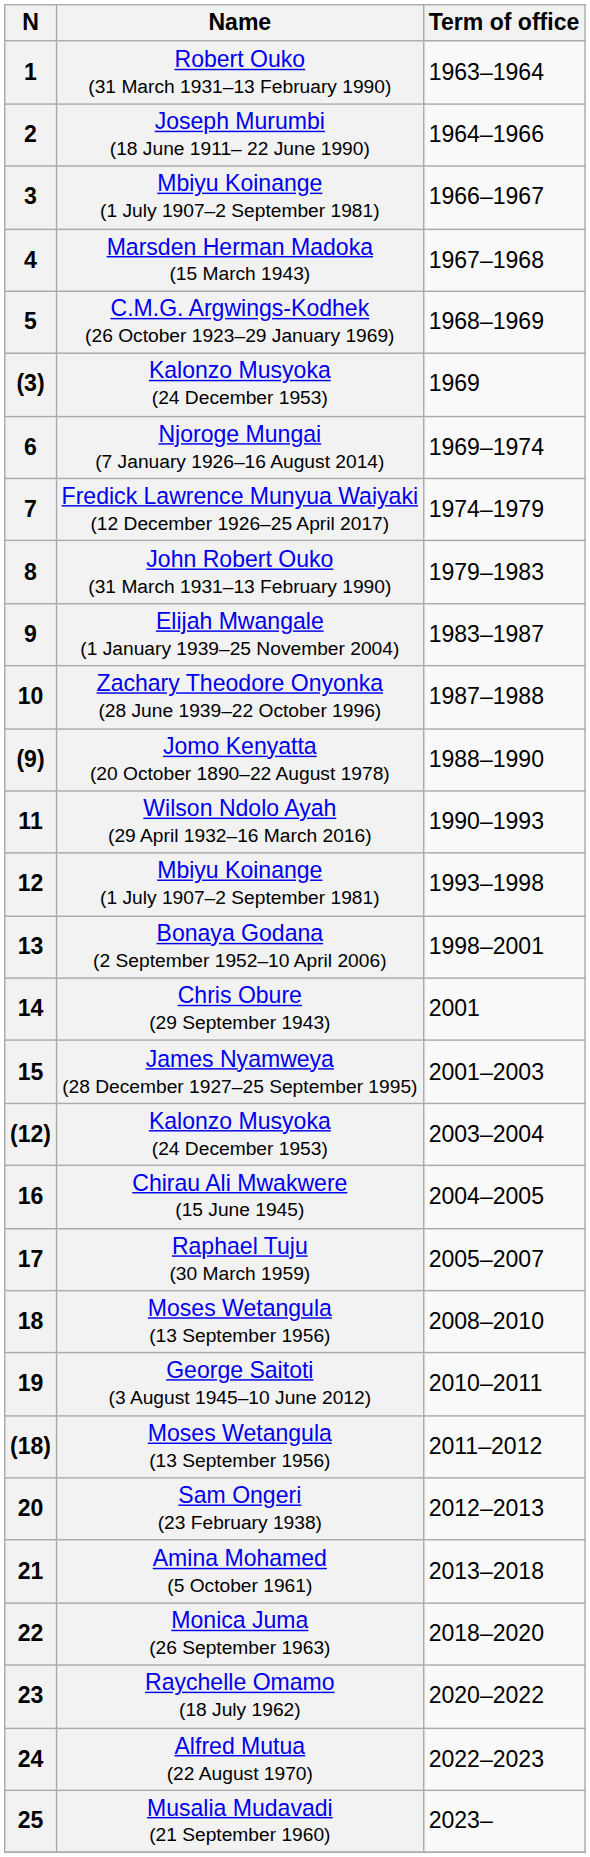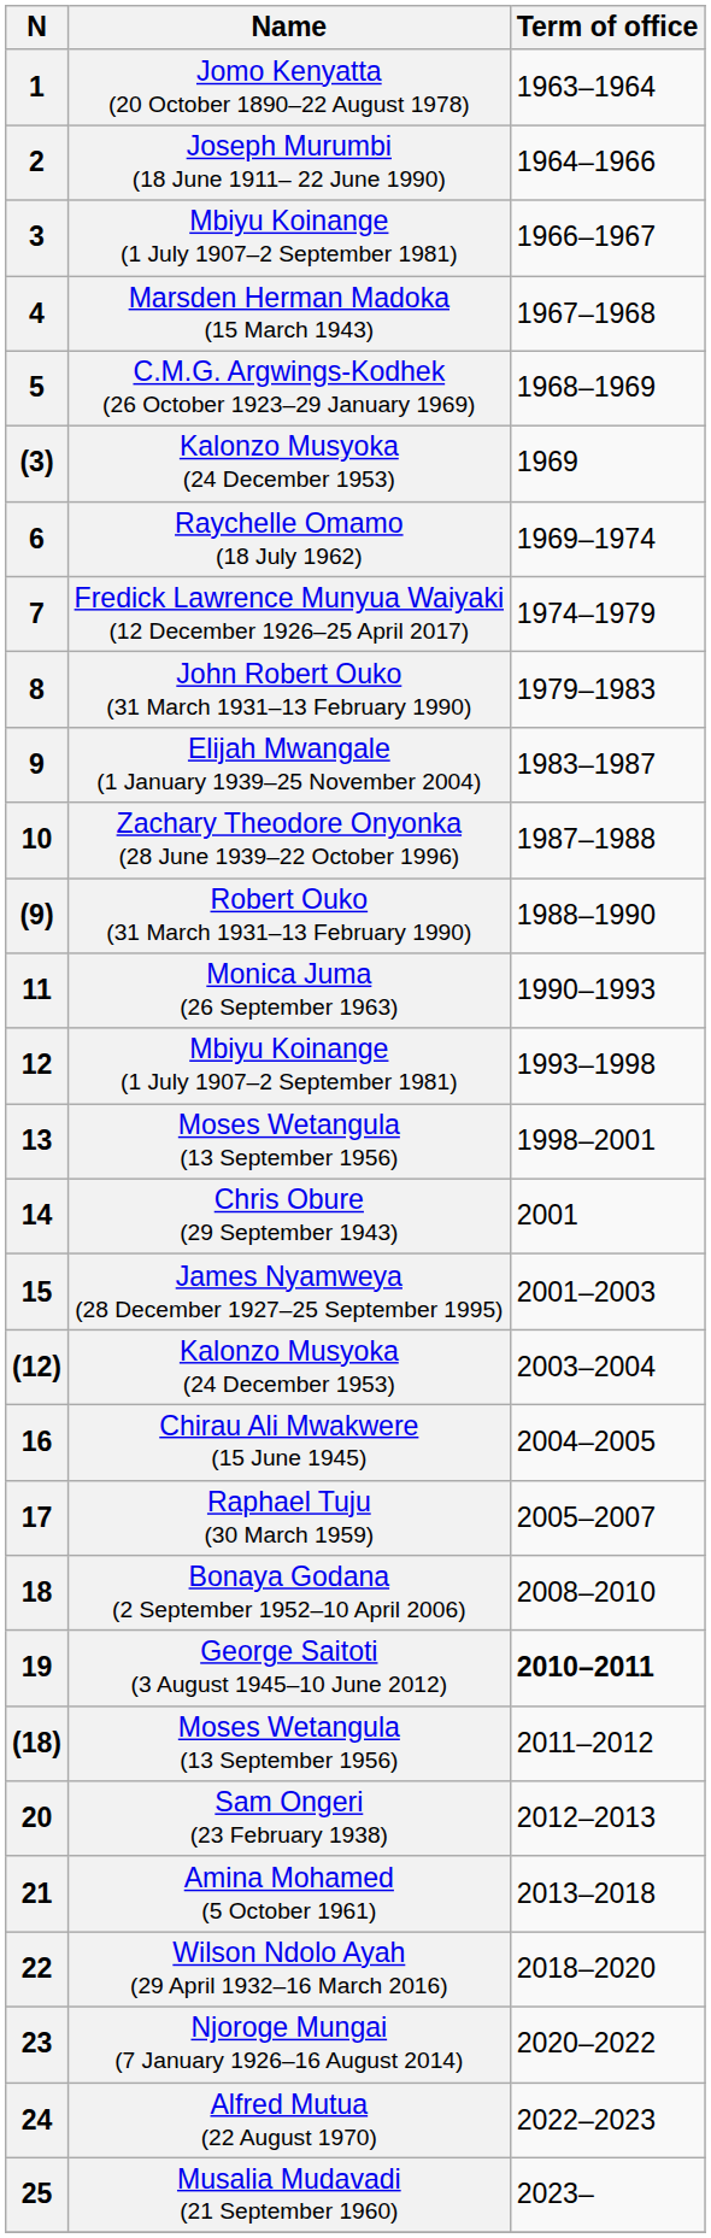 <table class="wikitable">
 <tr>
 <th>N</th>
 <th>Name</th>
 <th>Term of office</th>
 </tr>
 <tr>
 <th>1</th>
-<th align="center" scope="row" style="font-weight:normal;"><a href='#'>Robert Ouko</a><br><small>(31 March 1931–13 February 1990)</small></th>
+<th align="center" scope="row" style="font-weight:normal;"><a href='#'>Jomo Kenyatta</a><br><small>(20 October 1890–22 August 1978)</small></th>
 <td>1963–1964</td>
 </tr>
 <tr>
 <th>2</th>
 <th align="center" scope="row" style="font-weight:normal;"><a href='#'>Joseph Murumbi</a><br><small>(18 June 1911– 22 June 1990)</small></th>
 <td>1964–1966</td>
 </tr>
 <tr>
 <th>3</th>
 <th align="center" scope="row" style="font-weight:normal;"><a href='#'>Mbiyu Koinange</a><br><small>(1 July 1907–2 September 1981)</small></th>
 <td>1966–1967</td>
 </tr>
 <tr>
 <th>4</th>
 <th align="center" scope="row" style="font-weight:normal;"><a href='#'>Marsden Herman Madoka</a><br><small>(15 March 1943)</small></th>
 <td>1967–1968</td>
 </tr>
 <tr>
 <th>5</th>
 <th align="center" scope="row" style="font-weight:normal;"><a href='#'>C.M.G. Argwings-Kodhek</a><br><small>(26 October 1923–29 January 1969)</small></th>
 <td>1968–1969</td>
 </tr>
 <tr>
 <th>(3)</th>
 <th align="center" scope="row" style="font-weight:normal;"><a href='#'>Kalonzo Musyoka</a><br><small>(24 December 1953)</small></th>
 <td>1969</td>
 </tr>
 <tr>
 <th>6</th>
-<th align="center" scope="row" style="font-weight:normal;"><a href='#'>Njoroge Mungai</a><br><small>(7 January 1926–16 August 2014)</small></th>
+<th align="center" scope="row" style="font-weight:normal;"><a href='#'>Raychelle Omamo</a><br><small>(18 July 1962)</small></th>
 <td>1969–1974</td>
 </tr>
 <tr>
 <th>7</th>
 <th align="center" scope="row" style="font-weight:normal;"><a href='#'>Fredick Lawrence Munyua Waiyaki</a><br><small>(12 December 1926–25 April 2017)</small></th>
 <td>1974–1979</td>
 </tr>
 <tr>
 <th>8</th>
 <th align="center" scope="row" style="font-weight:normal;"><a href='#'>John Robert Ouko</a><br><small>(31 March 1931–13 February 1990)</small></th>
 <td>1979–1983</td>
 </tr>
 <tr>
 <th>9</th>
 <th align="center" scope="row" style="font-weight:normal;"><a href='#'>Elijah Mwangale</a><br><small>(1 January 1939–25 November 2004)</small></th>
 <td>1983–1987</td>
 </tr>
 <tr>
 <th>10</th>
 <th align="center" scope="row" style="font-weight:normal;"><a href='#'>Zachary Theodore Onyonka</a><br><small>(28 June 1939–22 October 1996)</small></th>
 <td>1987–1988</td>
 </tr>
 <tr>
 <th>(9)</th>
-<th align="center" scope="row" style="font-weight:normal;"><a href='#'>Jomo Kenyatta</a><br><small>(20 October 1890–22 August 1978)</small></th>
+<th align="center" scope="row" style="font-weight:normal;"><a href='#'>Robert Ouko</a><br><small>(31 March 1931–13 February 1990)</small></th>
 <td>1988–1990</td>
 </tr>
 <tr>
 <th>11</th>
-<th align="center" scope="row" style="font-weight:normal;"><a href='#'>Wilson Ndolo Ayah</a><br><small>(29 April 1932–16 March 2016)</small></th>
+<th align="center" scope="row" style="font-weight:normal;"><a href='#'>Monica Juma</a><br><small>(26 September 1963)</small></th>
 <td>1990–1993</td>
 </tr>
 <tr>
 <th>12</th>
 <th align="center" scope="row" style="font-weight:normal;"><a href='#'>Mbiyu Koinange</a><br><small>(1 July 1907–2 September 1981)</small></th>
 <td>1993–1998</td>
 </tr>
 <tr>
 <th>13</th>
-<th align="center" scope="row" style="font-weight:normal;"><a href='#'>Bonaya Godana</a><br><small>(2 September 1952–10 April 2006)</small></th>
+<th align="center" scope="row" style="font-weight:normal;"><a href='#'>Moses Wetangula</a><br><small>(13 September 1956)</small></th>
 <td>1998–2001</td>
 </tr>
 <tr>
 <th>14</th>
 <th align="center" scope="row" style="font-weight:normal;"><a href='#'>Chris Obure</a><br><small>(29 September 1943)</small></th>
 <td>2001</td>
 </tr>
 <tr>
 <th>15</th>
 <th align="center" scope="row" style="font-weight:normal;"><a href='#'>James Nyamweya</a><br><small>(28 December 1927–25 September 1995)</small></th>
 <td>2001–2003</td>
 </tr>
 <tr>
 <th>(12)</th>
 <th align="center" scope="row" style="font-weight:normal;"><a href='#'>Kalonzo Musyoka</a><br><small>(24 December 1953)</small></th>
 <td>2003–2004</td>
 </tr>
 <tr>
 <th>16</th>
 <th align="center" scope="row" style="font-weight:normal;"><a href='#'>Chirau Ali Mwakwere</a><br><small>(15 June 1945)</small></th>
 <td>2004–2005</td>
 </tr>
 <tr>
 <th>17</th>
 <th align="center" scope="row" style="font-weight:normal;"><a href='#'>Raphael Tuju</a><br><small>(30 March 1959)</small></th>
 <td>2005–2007</td>
 </tr>
 <tr>
 <th>18</th>
-<th align="center" scope="row" style="font-weight:normal;"><a href='#'>Moses Wetangula</a><br><small>(13 September 1956)</small></th>
+<th align="center" scope="row" style="font-weight:normal;"><a href='#'>Bonaya Godana</a><br><small>(2 September 1952–10 April 2006)</small></th>
 <td>2008–2010</td>
 </tr>
 <tr>
 <th>19</th>
 <th align="center" scope="row" style="font-weight:normal;"><a href='#'>George Saitoti</a><br><small>(3 August 1945–10 June 2012)</small></th>
-<td>2010–2011</td>
+<td><strong>2010–2011</strong></td>
 </tr>
 <tr>
 <th>(18)</th>
 <th align="center" scope="row" style="font-weight:normal;"><a href='#'>Moses Wetangula</a><br><small>(13 September 1956)</small></th>
 <td>2011–2012</td>
 </tr>
 <tr>
 <th>20</th>
 <th align="center" scope="row" style="font-weight:normal;"><a href='#'>Sam Ongeri</a><br><small>(23 February 1938)</small></th>
 <td>2012–2013</td>
 </tr>
 <tr>
 <th>21</th>
 <th align="center" scope="row" style="font-weight:normal;"><a href='#'>Amina Mohamed</a><br><small>(5 October 1961)</small></th>
 <td>2013–2018</td>
 </tr>
 <tr>
 <th>22</th>
-<th align="center" scope="row" style="font-weight:normal;"><a href='#'>Monica Juma</a><br><small>(26 September 1963)</small></th>
+<th align="center" scope="row" style="font-weight:normal;"><a href='#'>Wilson Ndolo Ayah</a><br><small>(29 April 1932–16 March 2016)</small></th>
 <td>2018–2020</td>
 </tr>
 <tr>
 <th>23</th>
-<th align="center" scope="row" style="font-weight:normal;"><a href='#'>Raychelle Omamo</a><br><small>(18 July 1962)</small></th>
+<th align="center" scope="row" style="font-weight:normal;"><a href='#'>Njoroge Mungai</a><br><small>(7 January 1926–16 August 2014)</small></th>
 <td>2020–2022</td>
 </tr>
 <tr>
 <th>24</th>
 <th align="center" scope="row" style="font-weight:normal;"><a href='#'>Alfred Mutua</a><br><small>(22 August 1970)</small></th>
 <td>2022–2023</td>
 </tr>
 <tr>
 <th>25</th>
 <th align="center" scope="row" style="font-weight:normal;"><a href='#'>Musalia Mudavadi</a><br><small>(21 September 1960)</small></th>
 <td>2023–</td>
 </tr>
 <tr>
 </tr>
 </table>
